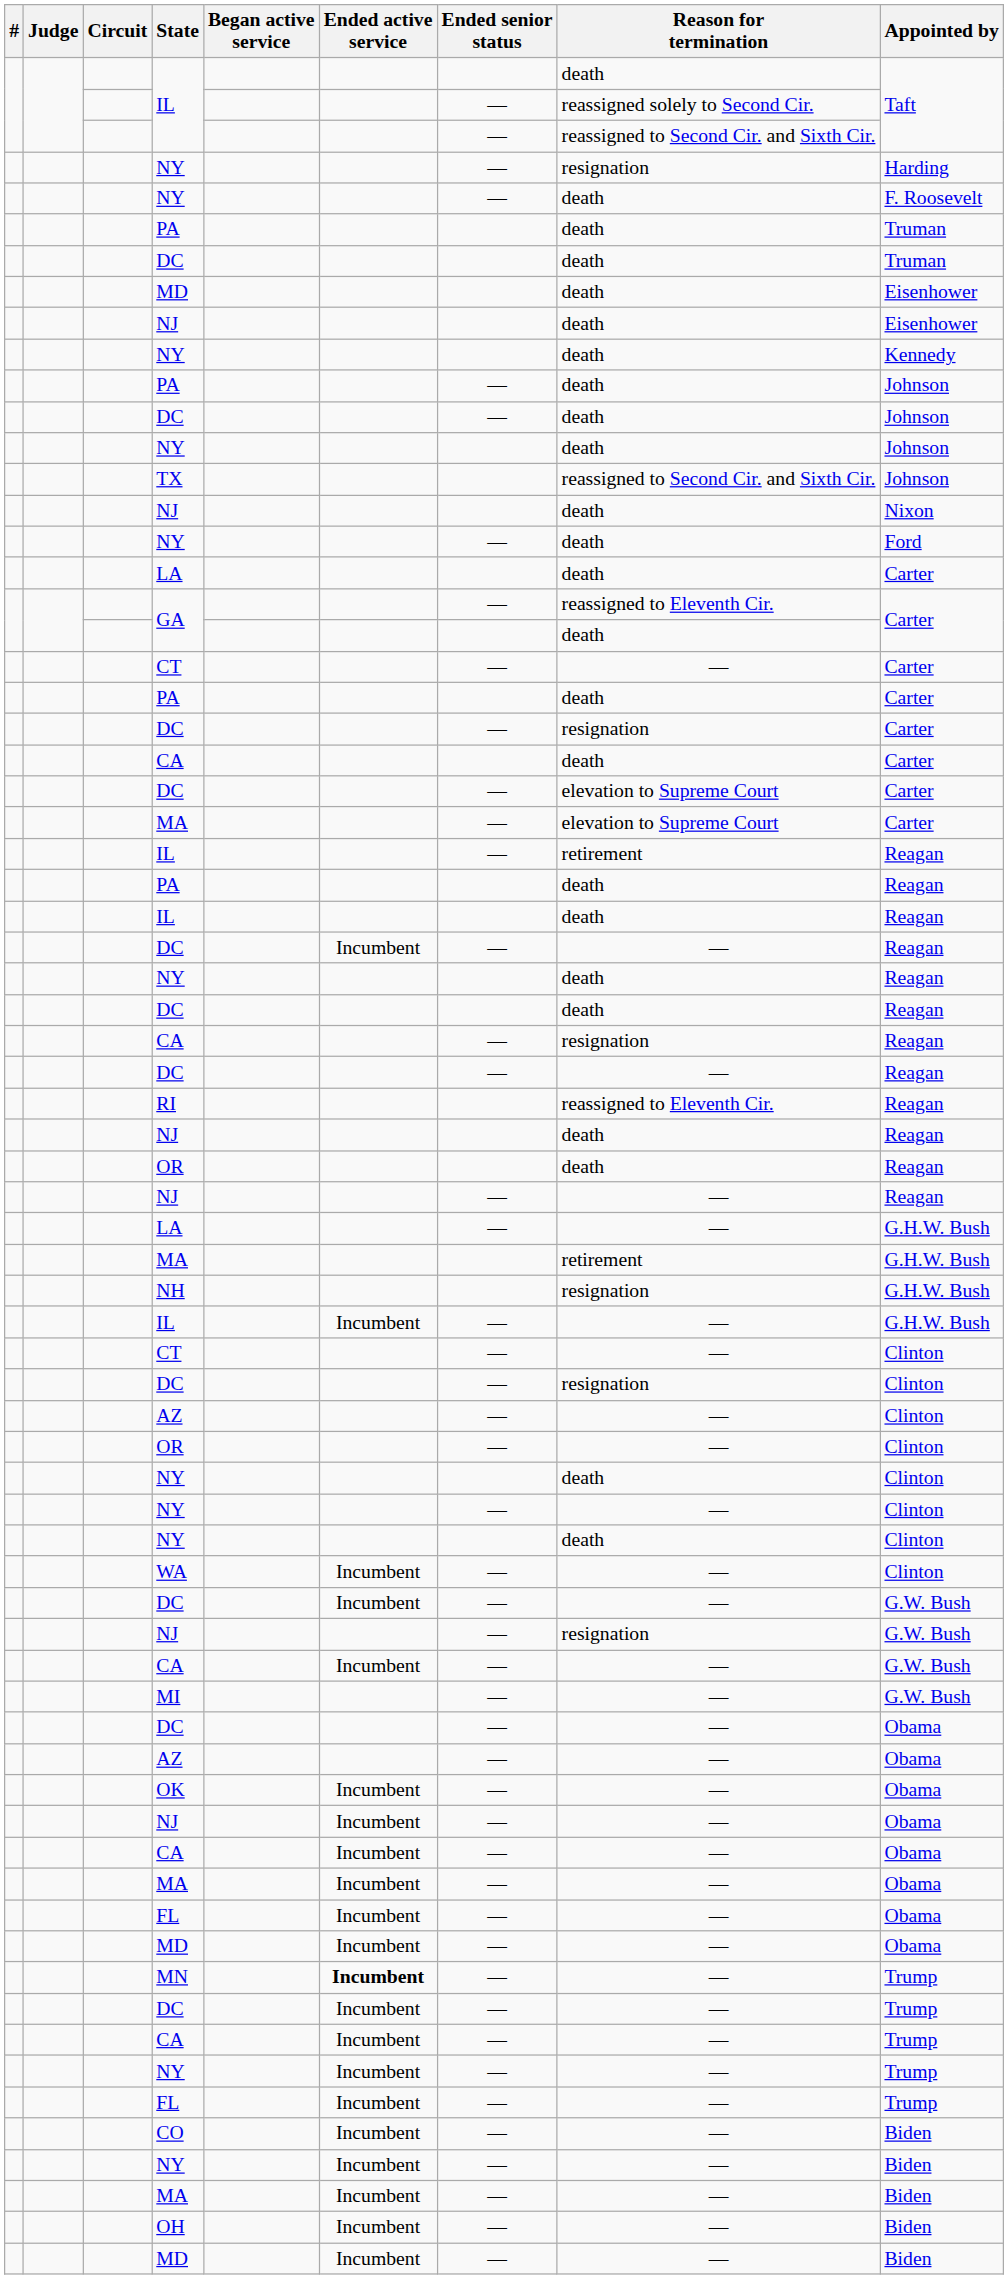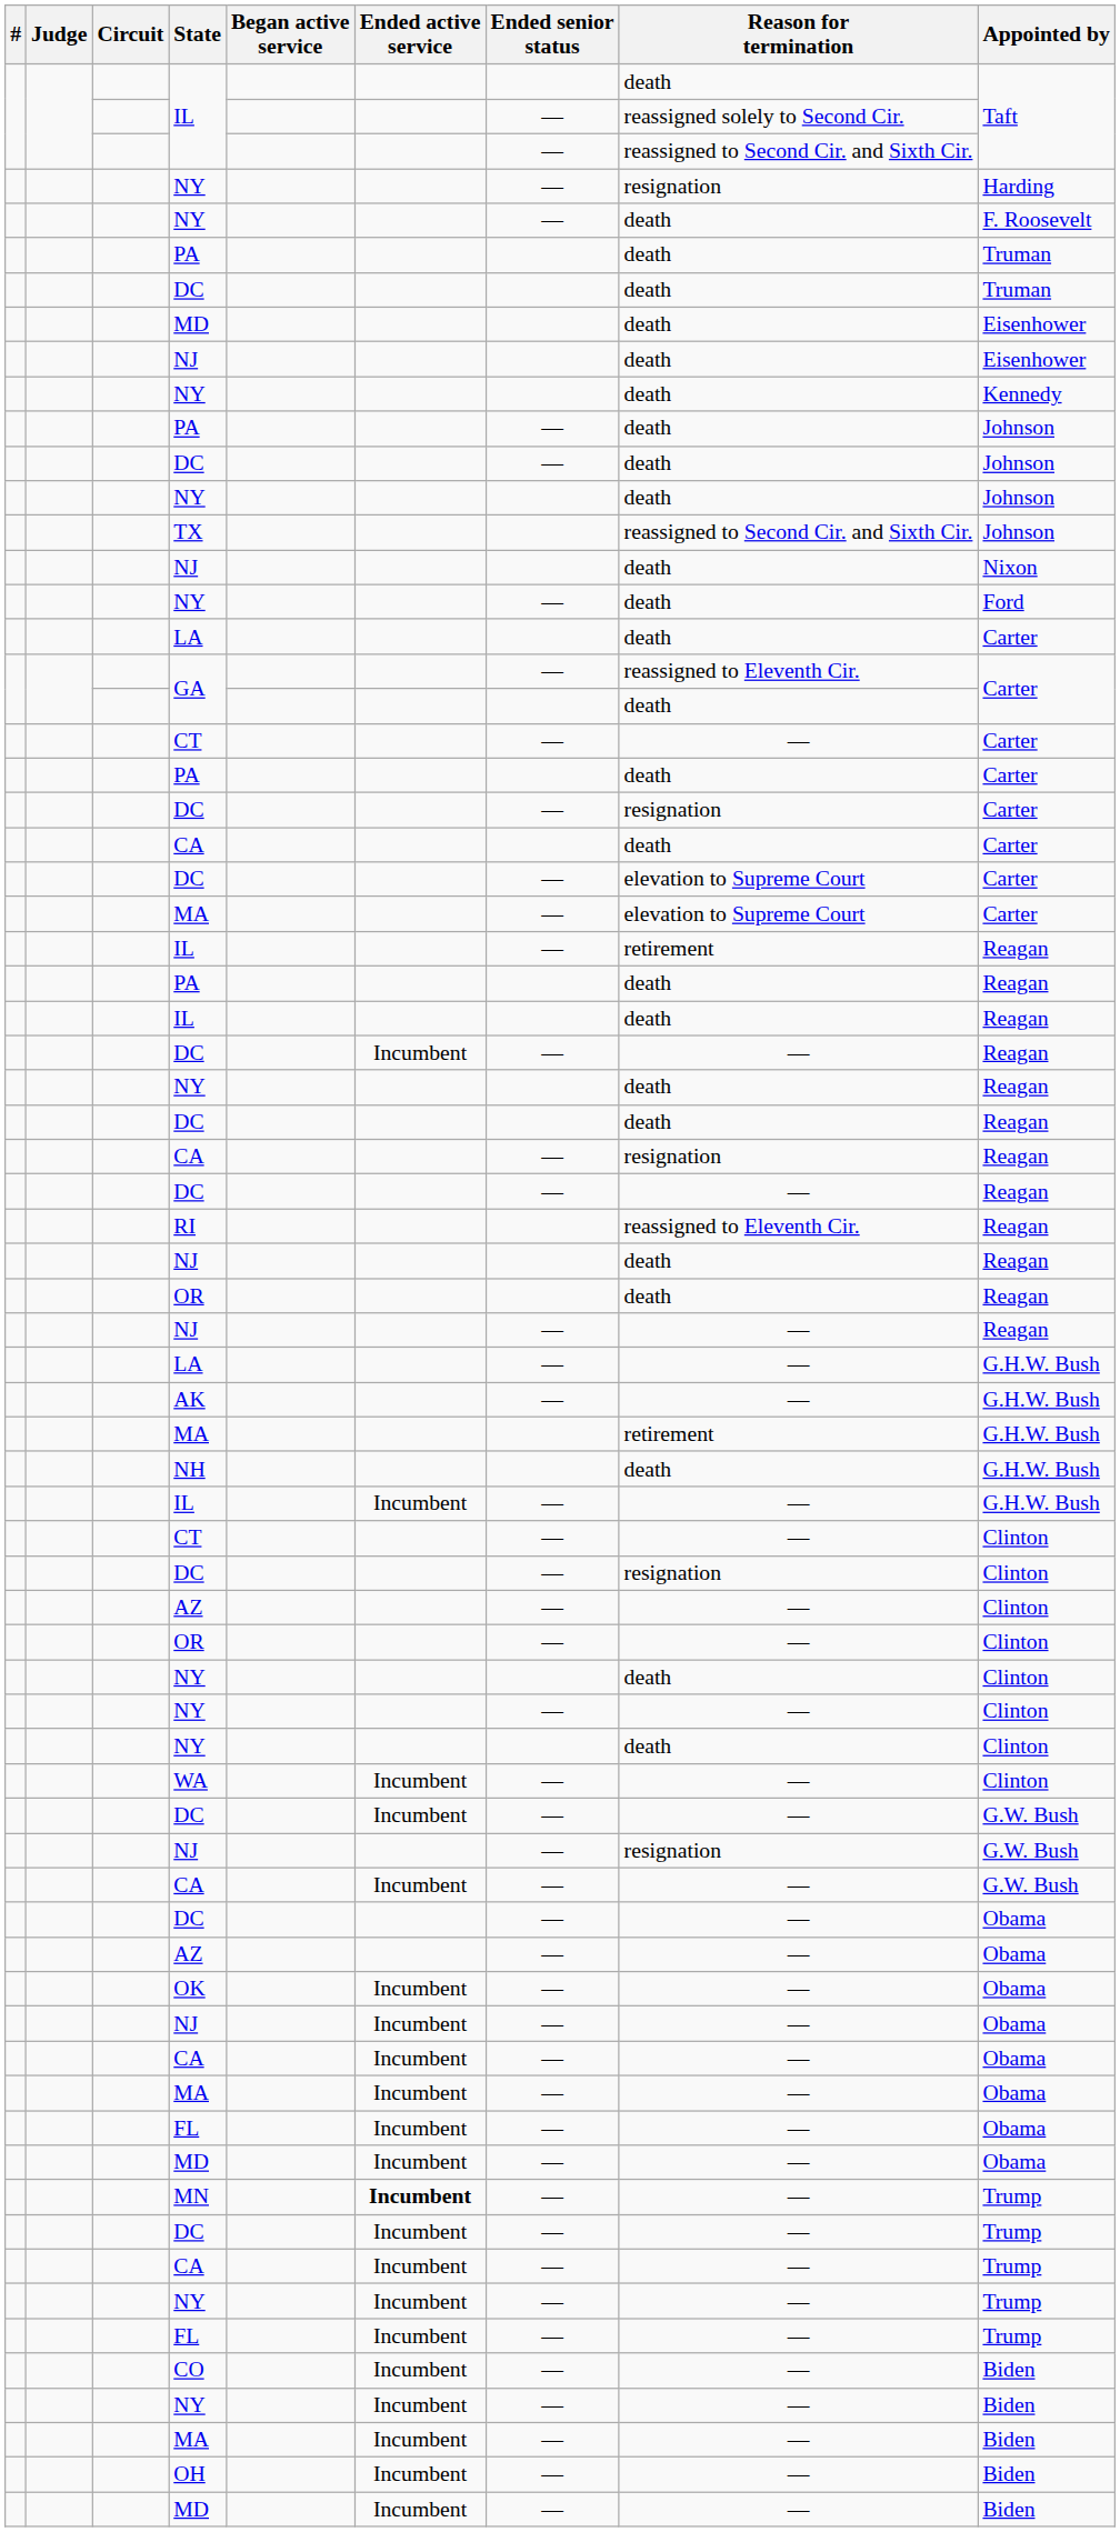 <table class="sortable wikitable">
 <tr bgcolor="#ececec">
 <th>#</th>
 <th>Judge</th>
 <th>Circuit</th>
 <th>State</th>
 <th>Began active<br>service</th>
 <th>Ended active<br>service</th>
 <th>Ended senior<br>status</th>
 <th>Reason for<br>termination</th>
 <th>Appointed by</th>
 </tr>
 <tr>
 <td rowspan=3></td>
 <td rowspan=3></td>
 <td></td>
 <td rowspan=3><a href='#'>IL</a></td>
 <td></td>
 <td></td>
 <td></td>
 <td>death</td>
 <td rowspan=3><a href='#'>Taft</a></td>
 </tr>
 <tr>
 <td></td>
 <td></td>
 <td></td>
 <td align="center">—</td>
 <td>reassigned solely to <a href='#'>Second Cir.</a></td>
 </tr>
 <tr>
 <td></td>
 <td></td>
 <td></td>
 <td align="center">—</td>
 <td>reassigned to <a href='#'>Second Cir.</a> and <a href='#'>Sixth Cir.</a></td>
 </tr>
 <tr>
 <td></td>
 <td></td>
 <td></td>
 <td><a href='#'>NY</a></td>
 <td></td>
 <td></td>
 <td align="center">—</td>
 <td>resignation</td>
 <td><a href='#'>Harding</a></td>
 </tr>
 <tr>
 <td></td>
 <td></td>
 <td></td>
 <td><a href='#'>NY</a></td>
 <td></td>
 <td></td>
 <td align="center">—</td>
 <td>death</td>
 <td><a href='#'>F. Roosevelt</a></td>
 </tr>
 <tr>
 <td></td>
 <td></td>
 <td></td>
 <td><a href='#'>PA</a></td>
 <td></td>
 <td></td>
 <td></td>
 <td>death</td>
 <td><a href='#'>Truman</a></td>
 </tr>
 <tr>
 <td></td>
 <td></td>
 <td></td>
 <td><a href='#'>DC</a></td>
 <td></td>
 <td></td>
 <td></td>
 <td>death</td>
 <td><a href='#'>Truman</a></td>
 </tr>
 <tr>
 <td></td>
 <td></td>
 <td></td>
 <td><a href='#'>MD</a></td>
 <td></td>
 <td></td>
 <td></td>
 <td>death</td>
 <td><a href='#'>Eisenhower</a></td>
 </tr>
 <tr>
 <td></td>
 <td></td>
 <td></td>
 <td><a href='#'>NJ</a></td>
 <td></td>
 <td></td>
 <td></td>
 <td>death</td>
 <td><a href='#'>Eisenhower</a></td>
 </tr>
 <tr>
 <td></td>
 <td></td>
 <td></td>
 <td><a href='#'>NY</a></td>
 <td></td>
 <td></td>
 <td></td>
 <td>death</td>
 <td><a href='#'>Kennedy</a></td>
 </tr>
 <tr>
 <td></td>
 <td></td>
 <td></td>
 <td><a href='#'>PA</a></td>
 <td></td>
 <td></td>
 <td align="center">—</td>
 <td>death</td>
 <td><a href='#'>Johnson</a></td>
 </tr>
 <tr>
 <td></td>
 <td></td>
 <td></td>
 <td><a href='#'>DC</a></td>
 <td></td>
 <td></td>
 <td align="center">—</td>
 <td>death</td>
 <td><a href='#'>Johnson</a></td>
 </tr>
 <tr>
 <td></td>
 <td></td>
 <td></td>
 <td><a href='#'>NY</a></td>
 <td></td>
 <td></td>
 <td></td>
 <td>death</td>
 <td><a href='#'>Johnson</a></td>
 </tr>
 <tr>
 <td></td>
 <td></td>
 <td></td>
 <td><a href='#'>TX</a></td>
 <td></td>
 <td></td>
 <td></td>
 <td>reassigned to <a href='#'>Second Cir.</a> and <a href='#'>Sixth Cir.</a></td>
 <td><a href='#'>Johnson</a></td>
 </tr>
 <tr>
 <td></td>
 <td></td>
 <td></td>
 <td><a href='#'>NJ</a></td>
 <td></td>
 <td></td>
 <td></td>
 <td>death</td>
 <td><a href='#'>Nixon</a></td>
 </tr>
 <tr>
 <td></td>
 <td></td>
 <td></td>
 <td><a href='#'>NY</a></td>
 <td></td>
 <td></td>
 <td align="center">—</td>
 <td>death</td>
 <td><a href='#'>Ford</a></td>
 </tr>
 <tr>
 <td></td>
 <td></td>
 <td></td>
 <td><a href='#'>LA</a></td>
 <td></td>
 <td></td>
 <td></td>
 <td>death</td>
 <td><a href='#'>Carter</a></td>
 </tr>
 <tr>
 <td rowspan=2></td>
 <td rowspan=2></td>
 <td></td>
 <td rowspan=2><a href='#'>GA</a></td>
 <td></td>
 <td></td>
 <td align="center">—</td>
 <td>reassigned to <a href='#'>Eleventh Cir.</a></td>
 <td rowspan=2><a href='#'>Carter</a></td>
 </tr>
 <tr>
 <td></td>
 <td></td>
 <td></td>
 <td></td>
 <td>death</td>
 </tr>
 <tr>
 <td></td>
 <td></td>
 <td></td>
 <td><a href='#'>CT</a></td>
 <td></td>
 <td></td>
 <td align="center">—</td>
 <td align="center">—</td>
 <td><a href='#'>Carter</a></td>
 </tr>
 <tr>
 <td></td>
 <td></td>
 <td></td>
 <td><a href='#'>PA</a></td>
 <td></td>
 <td></td>
 <td></td>
 <td>death</td>
 <td><a href='#'>Carter</a></td>
 </tr>
 <tr>
 <td></td>
 <td></td>
 <td></td>
 <td><a href='#'>DC</a></td>
 <td></td>
 <td></td>
 <td align="center">—</td>
 <td>resignation</td>
 <td><a href='#'>Carter</a></td>
 </tr>
 <tr>
 <td></td>
 <td></td>
 <td></td>
 <td><a href='#'>CA</a></td>
 <td></td>
 <td></td>
 <td></td>
 <td>death</td>
 <td><a href='#'>Carter</a></td>
 </tr>
 <tr>
 <td></td>
 <td></td>
 <td></td>
 <td><a href='#'>DC</a></td>
 <td></td>
 <td></td>
 <td align="center">—</td>
 <td>elevation to <a href='#'>Supreme Court</a></td>
 <td><a href='#'>Carter</a></td>
 </tr>
 <tr>
 <td></td>
 <td></td>
 <td></td>
 <td><a href='#'>MA</a></td>
 <td></td>
 <td></td>
 <td align="center">—</td>
 <td>elevation to <a href='#'>Supreme Court</a></td>
 <td><a href='#'>Carter</a></td>
 </tr>
 <tr>
 <td></td>
 <td></td>
 <td></td>
 <td><a href='#'>IL</a></td>
 <td></td>
 <td></td>
 <td align="center">—</td>
 <td>retirement</td>
 <td><a href='#'>Reagan</a></td>
 </tr>
 <tr>
 <td></td>
 <td></td>
 <td></td>
 <td><a href='#'>PA</a></td>
 <td></td>
 <td></td>
 <td></td>
 <td>death</td>
 <td><a href='#'>Reagan</a></td>
 </tr>
 <tr>
 <td></td>
 <td></td>
 <td></td>
 <td><a href='#'>IL</a></td>
 <td></td>
 <td></td>
 <td></td>
 <td>death</td>
 <td><a href='#'>Reagan</a></td>
 </tr>
 <tr>
 <td></td>
 <td></td>
 <td></td>
 <td><a href='#'>DC</a></td>
 <td></td>
 <td align="center">Incumbent</td>
 <td align="center">—</td>
 <td align="center">—</td>
 <td><a href='#'>Reagan</a></td>
 </tr>
 <tr>
 <td></td>
 <td></td>
 <td></td>
 <td><a href='#'>NY</a></td>
 <td></td>
 <td></td>
 <td></td>
 <td>death</td>
 <td><a href='#'>Reagan</a></td>
 </tr>
 <tr>
 <td></td>
 <td></td>
 <td></td>
 <td><a href='#'>DC</a></td>
 <td></td>
 <td></td>
 <td></td>
 <td>death</td>
 <td><a href='#'>Reagan</a></td>
 </tr>
 <tr>
 <td></td>
 <td></td>
 <td></td>
 <td><a href='#'>CA</a></td>
 <td></td>
 <td></td>
 <td align="center">—</td>
 <td>resignation</td>
 <td><a href='#'>Reagan</a></td>
 </tr>
 <tr>
 <td></td>
 <td></td>
 <td></td>
 <td><a href='#'>DC</a></td>
 <td></td>
 <td></td>
 <td align="center">—</td>
 <td align="center">—</td>
 <td><a href='#'>Reagan</a></td>
 </tr>
 <tr>
 <td></td>
 <td></td>
 <td></td>
 <td><a href='#'>RI</a></td>
 <td></td>
 <td></td>
 <td></td>
 <td>reassigned to <a href='#'>Eleventh Cir.</a></td>
 <td><a href='#'>Reagan</a></td>
 </tr>
 <tr>
 <td></td>
 <td></td>
 <td></td>
 <td><a href='#'>NJ</a></td>
 <td></td>
 <td></td>
 <td></td>
 <td>death</td>
 <td><a href='#'>Reagan</a></td>
 </tr>
 <tr>
 <td></td>
 <td></td>
 <td></td>
 <td><a href='#'>OR</a></td>
 <td></td>
 <td></td>
 <td></td>
 <td>death</td>
 <td><a href='#'>Reagan</a></td>
 </tr>
 <tr>
 <td></td>
 <td></td>
 <td></td>
 <td><a href='#'>NJ</a></td>
 <td></td>
 <td></td>
 <td align="center">—</td>
 <td align="center">—</td>
 <td><a href='#'>Reagan</a></td>
 </tr>
 <tr>
 <td></td>
 <td></td>
 <td></td>
 <td><a href='#'>LA</a></td>
 <td></td>
 <td></td>
 <td align="center">—</td>
 <td align="center">—</td>
 <td><a href='#'>G.H.W. Bush</a></td>
 </tr>
 <tr>
 <td></td>
 <td></td>
 <td></td>
+<td><a href='#'>AK</a></td>
+<td></td>
+<td></td>
+<td align="center">—</td>
+<td align="center">—</td>
+<td><a href='#'>G.H.W. Bush</a></td>
+</tr>
+<tr>
+<td></td>
+<td></td>
+<td></td>
 <td><a href='#'>MA</a></td>
 <td></td>
 <td></td>
 <td></td>
 <td>retirement</td>
 <td><a href='#'>G.H.W. Bush</a></td>
 </tr>
 <tr>
 <td></td>
 <td></td>
 <td></td>
 <td><a href='#'>NH</a></td>
 <td></td>
 <td></td>
 <td></td>
-<td>resignation</td>
+<td>death</td>
 <td><a href='#'>G.H.W. Bush</a></td>
 </tr>
 <tr>
 <td></td>
 <td></td>
 <td></td>
 <td><a href='#'>IL</a></td>
 <td></td>
 <td align="center">Incumbent</td>
 <td align="center">—</td>
 <td align="center">—</td>
 <td><a href='#'>G.H.W. Bush</a></td>
 </tr>
 <tr>
 <td></td>
 <td></td>
 <td></td>
 <td><a href='#'>CT</a></td>
 <td></td>
 <td></td>
 <td align="center">—</td>
 <td align="center">—</td>
 <td><a href='#'>Clinton</a></td>
 </tr>
 <tr>
 <td></td>
 <td></td>
 <td></td>
 <td><a href='#'>DC</a></td>
 <td></td>
 <td></td>
 <td align="center">—</td>
 <td>resignation</td>
 <td><a href='#'>Clinton</a></td>
 </tr>
 <tr>
 <td></td>
 <td></td>
 <td></td>
 <td><a href='#'>AZ</a></td>
 <td></td>
 <td></td>
 <td align="center">—</td>
 <td align="center">—</td>
 <td><a href='#'>Clinton</a></td>
 </tr>
 <tr>
 <td></td>
 <td></td>
 <td></td>
 <td><a href='#'>OR</a></td>
 <td></td>
 <td></td>
 <td align="center">—</td>
 <td align="center">—</td>
 <td><a href='#'>Clinton</a></td>
 </tr>
 <tr>
 <td></td>
 <td></td>
 <td></td>
 <td><a href='#'>NY</a></td>
 <td></td>
 <td></td>
 <td></td>
 <td>death</td>
 <td><a href='#'>Clinton</a></td>
 </tr>
 <tr>
 <td></td>
 <td></td>
 <td></td>
 <td><a href='#'>NY</a></td>
 <td></td>
 <td></td>
 <td align="center">—</td>
 <td align="center">—</td>
 <td><a href='#'>Clinton</a></td>
 </tr>
 <tr>
 <td></td>
 <td></td>
 <td></td>
 <td><a href='#'>NY</a></td>
 <td></td>
 <td></td>
 <td></td>
 <td>death</td>
 <td><a href='#'>Clinton</a></td>
 </tr>
 <tr>
 <td></td>
 <td></td>
 <td></td>
 <td><a href='#'>WA</a></td>
 <td></td>
 <td align="center">Incumbent</td>
 <td align="center">—</td>
 <td align="center">—</td>
 <td><a href='#'>Clinton</a></td>
 </tr>
 <tr>
 <td></td>
 <td></td>
 <td></td>
 <td><a href='#'>DC</a></td>
 <td></td>
 <td align="center">Incumbent</td>
 <td align="center">—</td>
 <td align="center">—</td>
 <td><a href='#'>G.W. Bush</a></td>
 </tr>
 <tr>
 <td></td>
 <td></td>
 <td></td>
 <td><a href='#'>NJ</a></td>
 <td></td>
 <td></td>
 <td align="center">—</td>
 <td>resignation</td>
 <td><a href='#'>G.W. Bush</a></td>
 </tr>
 <tr>
 <td></td>
 <td></td>
 <td></td>
 <td><a href='#'>CA</a></td>
 <td></td>
 <td align="center">Incumbent</td>
-<td align="center">—</td>
-<td align="center">—</td>
-<td><a href='#'>G.W. Bush</a></td>
-</tr>
-<tr>
-<td></td>
-<td></td>
-<td></td>
-<td><a href='#'>MI</a></td>
-<td></td>
-<td></td>
 <td align="center">—</td>
 <td align="center">—</td>
 <td><a href='#'>G.W. Bush</a></td>
 </tr>
 <tr>
 <td></td>
 <td></td>
 <td></td>
 <td><a href='#'>DC</a></td>
 <td></td>
 <td></td>
 <td align="center">—</td>
 <td align="center">—</td>
 <td><a href='#'>Obama</a></td>
 </tr>
 <tr>
 <td></td>
 <td></td>
 <td></td>
 <td><a href='#'>AZ</a></td>
 <td></td>
 <td></td>
 <td align="center">—</td>
 <td align="center">—</td>
 <td><a href='#'>Obama</a></td>
 </tr>
 <tr>
 <td></td>
 <td></td>
 <td></td>
 <td><a href='#'>OK</a></td>
 <td></td>
 <td align="center">Incumbent</td>
 <td align="center">—</td>
 <td align="center">—</td>
 <td><a href='#'>Obama</a></td>
 </tr>
 <tr>
 <td></td>
 <td></td>
 <td></td>
 <td><a href='#'>NJ</a></td>
 <td></td>
 <td align="center">Incumbent</td>
 <td align="center">—</td>
 <td align="center">—</td>
 <td><a href='#'>Obama</a></td>
 </tr>
 <tr>
 <td></td>
 <td></td>
 <td></td>
 <td><a href='#'>CA</a></td>
 <td></td>
 <td align="center">Incumbent</td>
 <td align="center">—</td>
 <td align="center">—</td>
 <td><a href='#'>Obama</a></td>
 </tr>
 <tr>
 <td></td>
 <td></td>
 <td></td>
 <td><a href='#'>MA</a></td>
 <td></td>
 <td align="center">Incumbent</td>
 <td align="center">—</td>
 <td align="center">—</td>
 <td><a href='#'>Obama</a></td>
 </tr>
 <tr>
 <td></td>
 <td></td>
 <td></td>
 <td><a href='#'>FL</a></td>
 <td></td>
 <td align="center">Incumbent</td>
 <td align="center">—</td>
 <td align="center">—</td>
 <td><a href='#'>Obama</a></td>
 </tr>
 <tr>
 <td></td>
 <td></td>
 <td></td>
 <td><a href='#'>MD</a></td>
 <td></td>
 <td align="center">Incumbent</td>
 <td align="center">—</td>
 <td align="center">—</td>
 <td><a href='#'>Obama</a></td>
 </tr>
 <tr>
 <td></td>
 <td></td>
 <td></td>
 <td><a href='#'>MN</a></td>
 <td></td>
 <td align="center"><strong>Incumbent</strong></td>
 <td align="center">—</td>
 <td align="center">—</td>
 <td><a href='#'>Trump</a></td>
 </tr>
 <tr>
 <td></td>
 <td></td>
 <td></td>
 <td><a href='#'>DC</a></td>
 <td></td>
 <td align="center">Incumbent</td>
 <td align="center">—</td>
 <td align="center">—</td>
 <td><a href='#'>Trump</a></td>
 </tr>
 <tr>
 <td></td>
 <td></td>
 <td></td>
 <td><a href='#'>CA</a></td>
 <td></td>
 <td align="center">Incumbent</td>
 <td align="center">—</td>
 <td align="center">—</td>
 <td><a href='#'>Trump</a></td>
 </tr>
 <tr>
 <td></td>
 <td></td>
 <td></td>
 <td><a href='#'>NY</a></td>
 <td></td>
 <td align="center">Incumbent</td>
 <td align="center">—</td>
 <td align="center">—</td>
 <td><a href='#'>Trump</a></td>
 </tr>
 <tr>
 <td></td>
 <td></td>
 <td></td>
 <td><a href='#'>FL</a></td>
 <td></td>
 <td align="center">Incumbent</td>
 <td align="center">—</td>
 <td align="center">—</td>
 <td><a href='#'>Trump</a></td>
 </tr>
 <tr>
 <td></td>
 <td></td>
 <td></td>
 <td><a href='#'>CO</a></td>
 <td></td>
 <td align="center">Incumbent</td>
 <td align="center">—</td>
 <td align="center">—</td>
 <td><a href='#'>Biden</a></td>
 </tr>
 <tr>
 <td></td>
 <td></td>
 <td></td>
 <td><a href='#'>NY</a></td>
 <td></td>
 <td align="center">Incumbent</td>
 <td align="center">—</td>
 <td align="center">—</td>
 <td><a href='#'>Biden</a></td>
 </tr>
 <tr>
 <td></td>
 <td></td>
 <td></td>
 <td><a href='#'>MA</a></td>
 <td></td>
 <td align="center">Incumbent</td>
 <td align="center">—</td>
 <td align="center">—</td>
 <td><a href='#'>Biden</a></td>
 </tr>
 <tr>
 <td></td>
 <td></td>
 <td></td>
 <td><a href='#'>OH</a></td>
 <td></td>
 <td align="center">Incumbent</td>
 <td align="center">—</td>
 <td align="center">—</td>
 <td><a href='#'>Biden</a></td>
 </tr>
 <tr>
 <td></td>
 <td></td>
 <td></td>
 <td><a href='#'>MD</a></td>
 <td></td>
 <td align="center">Incumbent</td>
 <td align="center">—</td>
 <td align="center">—</td>
 <td><a href='#'>Biden</a></td>
 </tr>
 </table>
